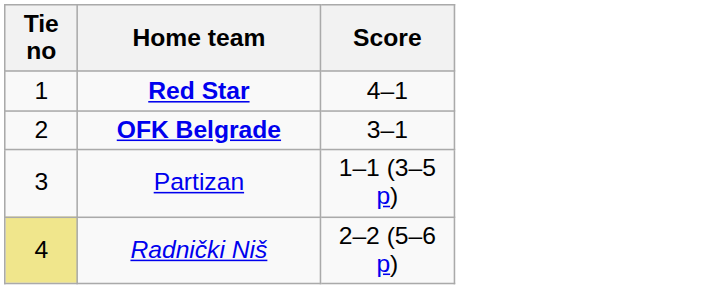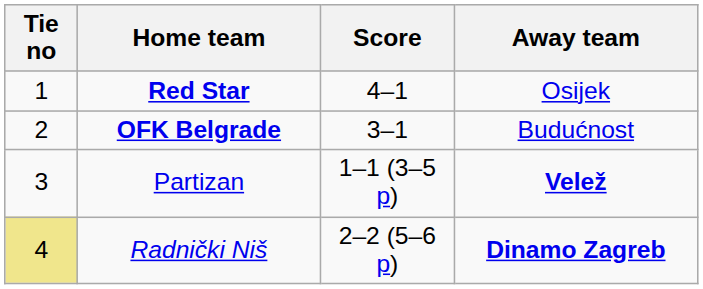 <table class="wikitable" style="text-align: center">
 <tr>
 <th width=40>Tie no</th>
 <th width=150>Home team</th>
 <th width=80>Score</th>
+<th width=150>Away team</th>
 </tr>
 <tr>
 <td>1</td>
 <td><strong><a href='#'>Red Star</a></strong></td>
 <td>4–1</td>
+<td><a href='#'>Osijek</a></td>
 </tr>
 <tr>
 <td>2</td>
 <td><strong><a href='#'>OFK Belgrade</a></strong></td>
 <td>3–1</td>
+<td><a href='#'>Budućnost</a></td>
 </tr>
 <tr>
 <td>3</td>
 <td><a href='#'>Partizan</a></td>
 <td>1–1 (3–5 <a href='#'>p</a>)</td>
+<td><strong><a href='#'>Velež</a></strong></td>
 </tr>
 <tr>
 <td style="background: khaki;">4</td>
 <td><em><a href='#'>Radnički Niš</a></em></td>
 <td>2–2 (5–6 <a href='#'>p</a>)</td>
+<td><strong><a href='#'>Dinamo Zagreb</a></strong></td>
 </tr>
 </table>
